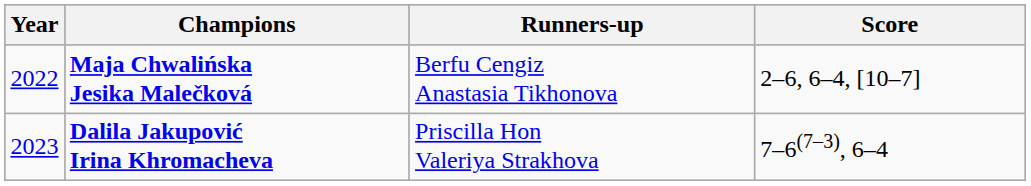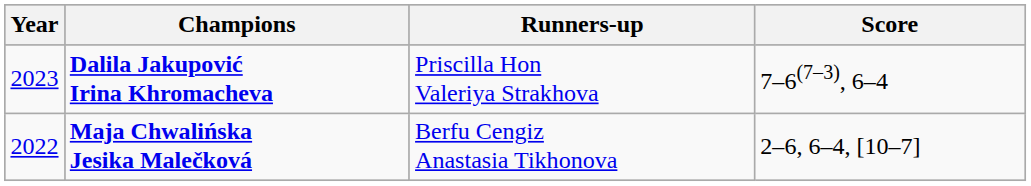 <table class="wikitable" style="font-size:90%">
 <tr>
 <th>Year</th>
 <th width="200">Champions</th>
 <th width="200">Runners-up</th>
 <th width="155">Score</th>
 </tr>
 <tr>
+<td><a href='#'>2023</a></td>
+<td> <strong><a href='#'>Dalila Jakupović</a></strong> <br>  <strong><a href='#'>Irina Khromacheva</a></strong></td>
+<td> <a href='#'>Priscilla Hon</a> <br>  <a href='#'>Valeriya Strakhova</a></td>
+<td>7–6<sup>(7–3)</sup>, 6–4</td>
+</tr>
+<tr>
 <td><a href='#'>2022</a></td>
 <td> <strong><a href='#'>Maja Chwalińska</a></strong> <br>  <strong><a href='#'>Jesika Malečková</a></strong></td>
 <td> <a href='#'>Berfu Cengiz</a> <br>  <a href='#'>Anastasia Tikhonova</a></td>
 <td>2–6, 6–4, [10–7]</td>
 </tr>
-<tr>
-<td><a href='#'>2023</a></td>
-<td> <strong><a href='#'>Dalila Jakupović</a></strong> <br>  <strong><a href='#'>Irina Khromacheva</a></strong></td>
-<td> <a href='#'>Priscilla Hon</a> <br>  <a href='#'>Valeriya Strakhova</a></td>
-<td>7–6<sup>(7–3)</sup>, 6–4</td>
-</tr>
 </table>
